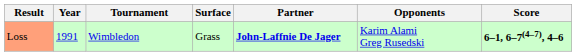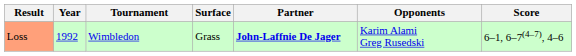 <table class="sortable wikitable">
 <tr>
 <th style="width:65px;">Result</th>
 <th style="width:40px;">Year</th>
 <th style="width:150px;">Tournament</th>
 <th style="width:50px;">Surface</th>
 <th style="width:175px;">Partner</th>
 <th style="width:175px;">Opponents</th>
 <th style="width:125px;" class="unsortable">Score</th>
 </tr>
 <tr style="background:#ccffcc;">
 <td style="background:#ffa07a;">Loss</td>
-<td><a href='#'>1991</a></td>
+<td><a href='#'>1992</a></td>
 <td><a href='#'>Wimbledon</a></td>
 <td>Grass</td>
 <td><strong> <a href='#'>John-Laffnie De Jager</a></strong></td>
 <td> <a href='#'>Karim Alami</a> <br>  <a href='#'>Greg Rusedski</a></td>
-<td><strong>6–1, 6–7<sup>(4–7)</sup>, 4–6</strong></td>
+<td>6–1, 6–7<sup>(4–7)</sup>, 4–6</td>
 </tr>
 </table>
